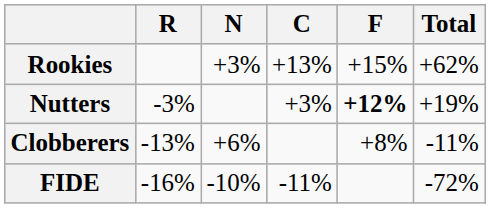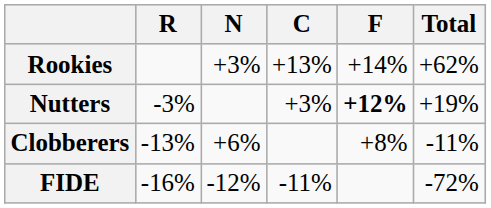 <table class="wikitable">
 <tr>
 <th></th>
 <th>R</th>
 <th>N</th>
 <th>C</th>
 <th>F</th>
 <th>Total</th>
 </tr>
 <tr style=text-align:right>
 <th>Rookies</th>
 <td></td>
 <td>+3%</td>
 <td>+13%</td>
-<td>+15%</td>
+<td>+14%</td>
 <td>+62%</td>
 </tr>
 <tr style=text-align:right>
 <th>Nutters</th>
 <td>-3%</td>
 <td></td>
 <td>+3%</td>
 <td><strong>+12%</strong></td>
 <td>+19%</td>
 </tr>
 <tr style=text-align:right>
 <th>Clobberers</th>
 <td>-13%</td>
 <td>+6%</td>
 <td></td>
 <td>+8%</td>
 <td>-11%</td>
 </tr>
 <tr style=text-align:right>
 <th>FIDE</th>
 <td>-16%</td>
-<td>-10%</td>
+<td>-12%</td>
 <td>-11%</td>
 <td></td>
 <td>-72%</td>
 </tr>
 </table>
